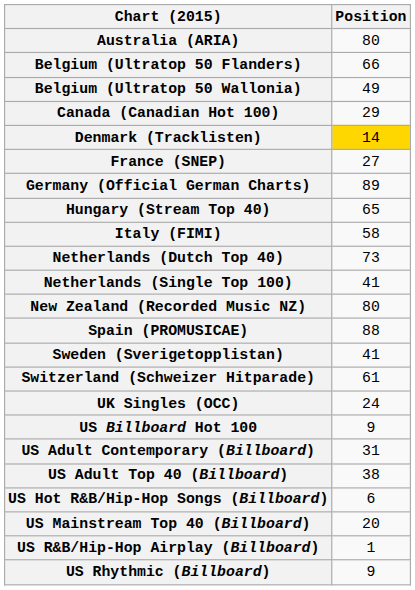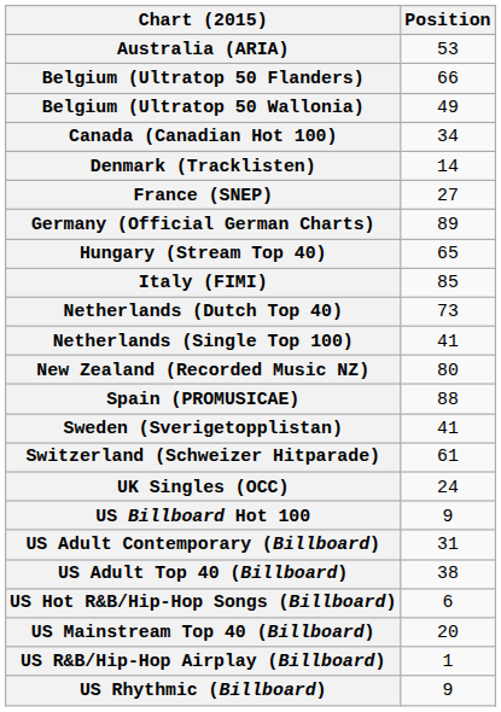 <table class="wikitable sortable plainrowheaders" style="text-align:center">
 <tr>
 <th scope="col">Chart (2015)</th>
 <th scope="col">Position</th>
 </tr>
 <tr>
 <th scope="row">Australia (ARIA)</th>
-<td>80</td>
+<td>53</td>
 </tr>
 <tr>
 <th scope="row">Belgium (Ultratop 50 Flanders)</th>
 <td>66</td>
 </tr>
 <tr>
 <th scope="row">Belgium (Ultratop 50 Wallonia)</th>
 <td>49</td>
 </tr>
 <tr>
 <th scope="row">Canada (Canadian Hot 100)</th>
-<td>29</td>
+<td>34</td>
 </tr>
 <tr>
 <th scope="row">Denmark (Tracklisten)</th>
-<td style="background: gold;">14</td>
+<td>14</td>
 </tr>
 <tr>
 <th scope="row">France (SNEP)</th>
 <td>27</td>
 </tr>
 <tr>
 <th scope="row">Germany (Official German Charts)</th>
 <td>89</td>
 </tr>
 <tr>
 <th scope="row">Hungary (Stream Top 40)</th>
 <td>65</td>
 </tr>
 <tr>
 <th scope="row">Italy (FIMI)</th>
-<td>58</td>
+<td>85</td>
 </tr>
 <tr>
 <th scope="row">Netherlands (Dutch Top 40)</th>
 <td>73</td>
 </tr>
 <tr>
 <th scope="row">Netherlands (Single Top 100)</th>
 <td>41</td>
 </tr>
 <tr>
 <th scope="row">New Zealand (Recorded Music NZ)</th>
 <td>80</td>
 </tr>
 <tr>
 <th scope="row">Spain (PROMUSICAE)</th>
 <td>88</td>
 </tr>
 <tr>
 <th scope="row">Sweden (Sverigetopplistan)</th>
 <td>41</td>
 </tr>
 <tr>
 <th scope="row">Switzerland (Schweizer Hitparade)</th>
 <td>61</td>
 </tr>
 <tr>
 <th scope="row">UK Singles (OCC)</th>
 <td>24</td>
 </tr>
 <tr>
 <th scope="row">US <em>Billboard</em> Hot 100</th>
 <td>9</td>
 </tr>
 <tr>
 <th scope="row">US Adult Contemporary (<em>Billboard</em>)</th>
 <td>31</td>
 </tr>
 <tr>
 <th scope="row">US Adult Top 40 (<em>Billboard</em>)</th>
 <td>38</td>
 </tr>
 <tr>
 <th scope="row">US Hot R&B/Hip-Hop Songs (<em>Billboard</em>)</th>
 <td>6</td>
 </tr>
 <tr>
 <th scope="row">US Mainstream Top 40 (<em>Billboard</em>)</th>
 <td>20</td>
 </tr>
 <tr>
 <th scope="row">US R&B/Hip-Hop Airplay  (<em>Billboard</em>)</th>
 <td>1</td>
 </tr>
 <tr>
 <th scope="row">US Rhythmic (<em>Billboard</em>)</th>
 <td>9</td>
 </tr>
 </table>
